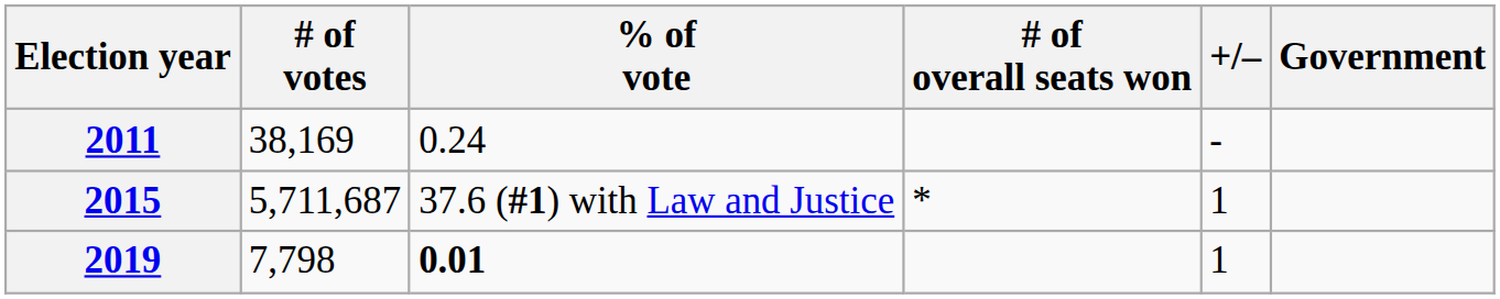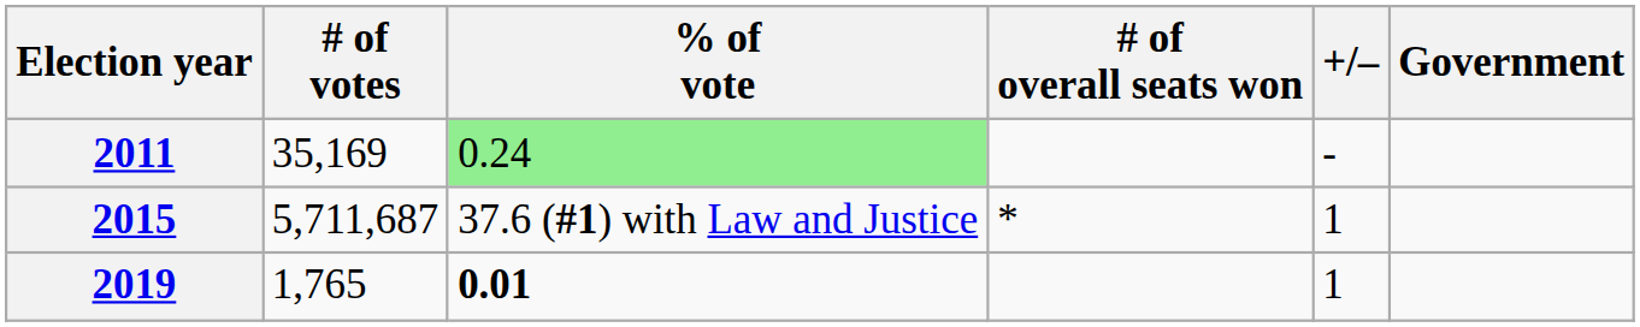 <table class=wikitable>
 <tr>
 <th>Election year</th>
 <th># of<br>votes</th>
 <th>% of<br>vote</th>
 <th># of<br>overall seats won</th>
 <th>+/–</th>
 <th>Government</th>
 </tr>
 <tr>
 <th><a href='#'>2011</a></th>
-<td>38,169</td>
-<td>0.24</td>
+<td>35,169</td>
+<td style="background: lightgreen;">0.24</td>
 <td></td>
 <td>-</td>
 <td></td>
 </tr>
 <tr>
 <th><a href='#'>2015</a></th>
 <td>5,711,687</td>
 <td>37.6 (<strong>#1</strong>) with <a href='#'>Law and Justice</a></td>
 <td> *</td>
 <td> 1</td>
 <td></td>
 </tr>
 <tr>
 <th><a href='#'>2019</a></th>
-<td>7,798</td>
+<td>1,765</td>
 <td><strong>0.01</strong></td>
 <td></td>
 <td> 1</td>
 <td></td>
 </tr>
 </table>
